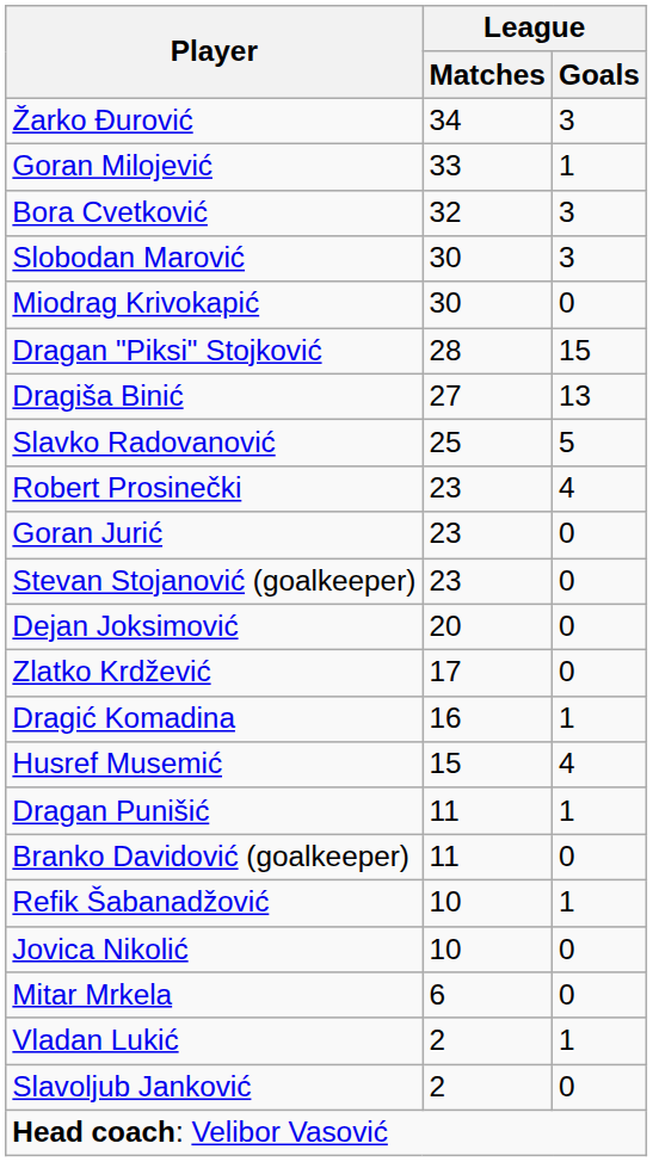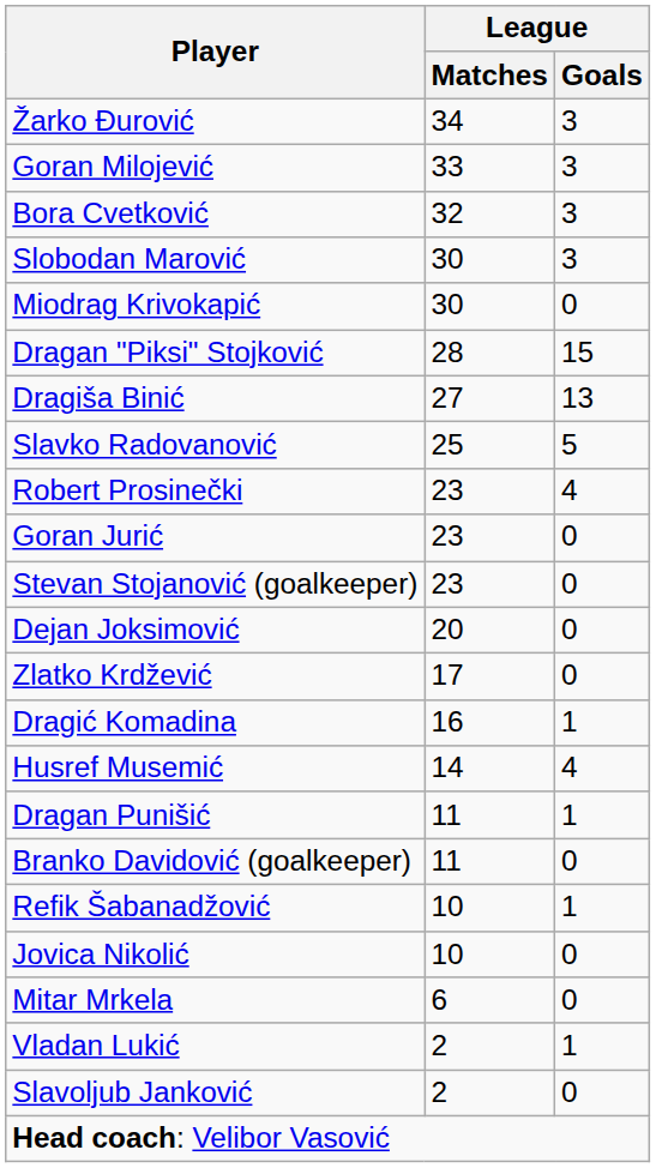 <table class="wikitable sortable">
 <tr>
 <th rowspan=2>Player</th>
 <th colspan=2>League</th>
 </tr>
 <tr>
 <th>Matches</th>
 <th>Goals</th>
 </tr>
 <tr>
 <td> <a href='#'>Žarko Đurović</a></td>
 <td>34</td>
 <td>3</td>
 </tr>
 <tr>
 <td> <a href='#'>Goran Milojević</a></td>
 <td>33</td>
-<td>1</td>
+<td>3</td>
 </tr>
 <tr>
 <td> <a href='#'>Bora Cvetković</a></td>
 <td>32</td>
 <td>3</td>
 </tr>
 <tr>
 <td> <a href='#'>Slobodan Marović</a></td>
 <td>30</td>
 <td>3</td>
 </tr>
 <tr>
 <td> <a href='#'>Miodrag Krivokapić</a></td>
 <td>30</td>
 <td>0</td>
 </tr>
 <tr>
 <td> <a href='#'>Dragan "Piksi" Stojković</a></td>
 <td>28</td>
 <td>15</td>
 </tr>
 <tr>
 <td> <a href='#'>Dragiša Binić</a></td>
 <td>27</td>
 <td>13</td>
 </tr>
 <tr>
 <td> <a href='#'>Slavko Radovanović</a></td>
 <td>25</td>
 <td>5</td>
 </tr>
 <tr>
 <td> <a href='#'>Robert Prosinečki</a></td>
 <td>23</td>
 <td>4</td>
 </tr>
 <tr>
 <td> <a href='#'>Goran Jurić</a></td>
 <td>23</td>
 <td>0</td>
 </tr>
 <tr>
 <td> <a href='#'>Stevan Stojanović</a> (goalkeeper)</td>
 <td>23</td>
 <td>0</td>
 </tr>
 <tr>
 <td> <a href='#'>Dejan Joksimović</a></td>
 <td>20</td>
 <td>0</td>
 </tr>
 <tr>
 <td> <a href='#'>Zlatko Krdžević</a></td>
 <td>17</td>
 <td>0</td>
 </tr>
 <tr>
 <td> <a href='#'>Dragić Komadina</a></td>
 <td>16</td>
 <td>1</td>
 </tr>
 <tr>
 <td> <a href='#'>Husref Musemić</a></td>
-<td>15</td>
+<td>14</td>
 <td>4</td>
 </tr>
 <tr>
 <td> <a href='#'>Dragan Punišić</a></td>
 <td>11</td>
 <td>1</td>
 </tr>
 <tr>
 <td> <a href='#'>Branko Davidović</a> (goalkeeper)</td>
 <td>11</td>
 <td>0</td>
 </tr>
 <tr>
 <td> <a href='#'>Refik Šabanadžović</a></td>
 <td>10</td>
 <td>1</td>
 </tr>
 <tr>
 <td> <a href='#'>Jovica Nikolić</a></td>
 <td>10</td>
 <td>0</td>
 </tr>
 <tr>
 <td> <a href='#'>Mitar Mrkela</a></td>
 <td>6</td>
 <td>0</td>
 </tr>
 <tr>
 <td> <a href='#'>Vladan Lukić</a></td>
 <td>2</td>
 <td>1</td>
 </tr>
 <tr>
 <td> <a href='#'>Slavoljub Janković</a></td>
 <td>2</td>
 <td>0</td>
 </tr>
 <tr class="sortbottom">
 <td colspan=3><strong>Head coach</strong>: <a href='#'>Velibor Vasović</a></td>
 </tr>
 </table>
